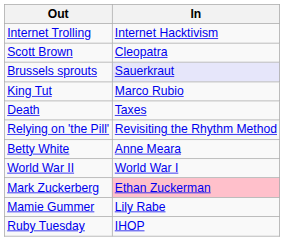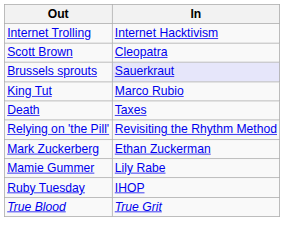 <table class="wikitable">
 <tr>
 <th>Out</th>
 <th>In</th>
 </tr>
 <tr>
 <td><a href='#'>Internet Trolling</a></td>
 <td><a href='#'>Internet Hacktivism</a></td>
 </tr>
 <tr>
 <td><a href='#'>Scott Brown</a></td>
 <td><a href='#'>Cleopatra</a></td>
 </tr>
 <tr>
 <td><a href='#'>Brussels sprouts</a></td>
 <td style="background: lavender;"><a href='#'>Sauerkraut</a></td>
 </tr>
 <tr>
 <td><a href='#'>King Tut</a></td>
 <td><a href='#'>Marco Rubio</a></td>
 </tr>
 <tr>
 <td><a href='#'>Death</a></td>
 <td><a href='#'>Taxes</a></td>
 </tr>
 <tr>
 <td><a href='#'>Relying on 'the Pill'</a></td>
 <td><a href='#'>Revisiting the Rhythm Method</a></td>
 </tr>
 <tr>
-<td><a href='#'>Betty White</a></td>
-<td><a href='#'>Anne Meara</a></td>
-</tr>
-<tr>
-<td><a href='#'>World War II</a></td>
-<td><a href='#'>World War I</a></td>
-</tr>
-<tr>
 <td><a href='#'>Mark Zuckerberg</a></td>
-<td style="background: pink;"><a href='#'>Ethan Zuckerman</a></td>
+<td><a href='#'>Ethan Zuckerman</a></td>
 </tr>
 <tr>
 <td><a href='#'>Mamie Gummer</a></td>
 <td><a href='#'>Lily Rabe</a></td>
 </tr>
 <tr>
 <td><a href='#'>Ruby Tuesday</a></td>
 <td><a href='#'>IHOP</a></td>
 </tr>
+<tr>
+<td><em><a href='#'>True Blood</a></em></td>
+<td><em><a href='#'>True Grit</a></em></td>
+</tr>
 </table>
